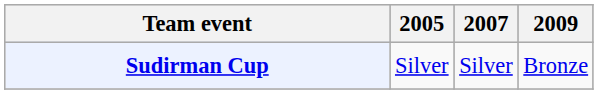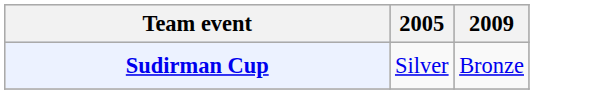 <table class="wikitable" style="font-size: 90%; text-align:center">
 <tr>
 <th width=180>Team event</th>
 <th>2005</th>
-<th>2007</th>
 <th>2009</th>
 </tr>
 <tr style="height: 30px;">
 <td bgcolor=ECF2FF style="width: 240px;align=left"><strong><a href='#'>Sudirman Cup</a></strong></td>
 <td> <a href='#'>Silver</a></td>
-<td> <a href='#'>Silver</a></td>
 <td> <a href='#'>Bronze</a></td>
 </tr>
 </table>
